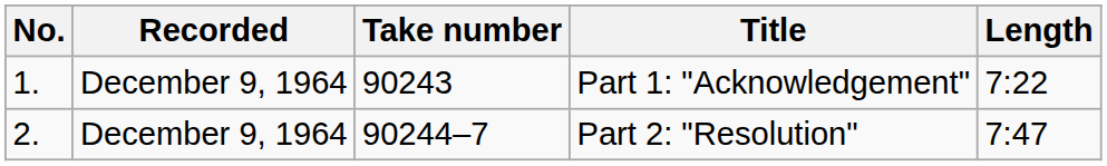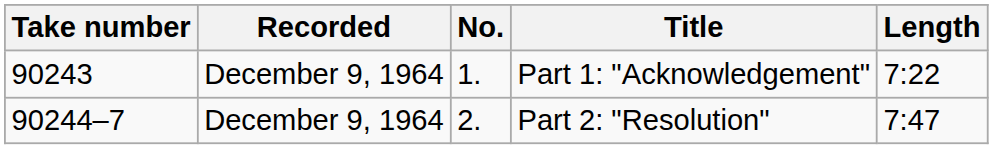 <table class=wikitable>
 <tr>
+<th>Take number</th>
+<th>Recorded</th>
 <th>No.</th>
-<th>Recorded</th>
-<th>Take number</th>
 <th>Title</th>
 <th>Length</th>
 </tr>
 <tr>
+<td>90243</td>
+<td>December 9, 1964</td>
 <td>1.</td>
-<td>December 9, 1964</td>
-<td>90243</td>
 <td>Part 1: "Acknowledgement"</td>
 <td>7:22</td>
 </tr>
 <tr>
+<td>90244‒7</td>
+<td>December 9, 1964</td>
 <td>2.</td>
-<td>December 9, 1964</td>
-<td>90244‒7</td>
 <td>Part 2: "Resolution"</td>
 <td>7:47</td>
 </tr>
 </table>
